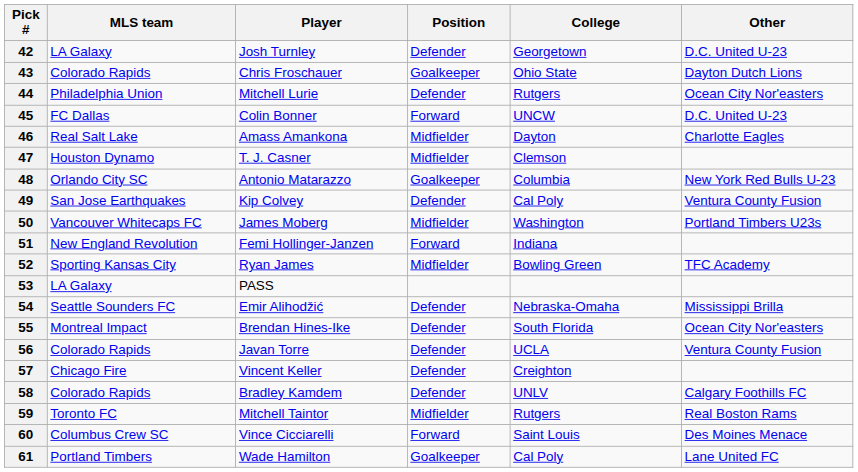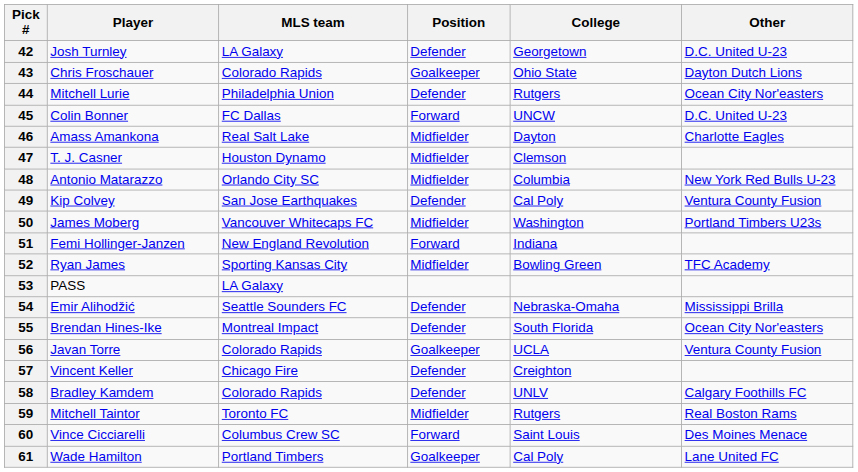 <table class="wikitable sortable" style="width:80%">
 <tr>
 <th width=5%>Pick #</th>
+<th width=20%>Player</th>
 <th width=22%>MLS team</th>
-<th width=20%>Player</th>
 <th width=12%>Position</th>
 <th width=20%>College</th>
 <th width=20%>Other</th>
 </tr>
 <tr>
 <th>42</th>
+<td> <a href='#'>Josh Turnley</a></td>
 <td><a href='#'>LA Galaxy</a></td>
-<td> <a href='#'>Josh Turnley</a></td>
 <td><a href='#'>Defender</a></td>
 <td><a href='#'>Georgetown</a></td>
 <td><a href='#'>D.C. United U-23</a></td>
 </tr>
 <tr>
 <th>43</th>
+<td> <a href='#'>Chris Froschauer</a></td>
 <td><a href='#'>Colorado Rapids</a></td>
-<td> <a href='#'>Chris Froschauer</a></td>
 <td><a href='#'>Goalkeeper</a></td>
 <td><a href='#'>Ohio State</a></td>
 <td><a href='#'>Dayton Dutch Lions</a></td>
 </tr>
 <tr>
 <th>44</th>
+<td> <a href='#'>Mitchell Lurie</a></td>
 <td><a href='#'>Philadelphia Union</a></td>
-<td> <a href='#'>Mitchell Lurie</a></td>
 <td><a href='#'>Defender</a></td>
 <td><a href='#'>Rutgers</a></td>
 <td><a href='#'>Ocean City Nor'easters</a></td>
 </tr>
 <tr>
 <th>45</th>
+<td> <a href='#'>Colin Bonner</a></td>
 <td><a href='#'>FC Dallas</a></td>
-<td> <a href='#'>Colin Bonner</a></td>
 <td><a href='#'>Forward</a></td>
 <td><a href='#'>UNCW</a></td>
 <td><a href='#'>D.C. United U-23</a></td>
 </tr>
 <tr>
 <th>46</th>
+<td> <a href='#'>Amass Amankona</a></td>
 <td><a href='#'>Real Salt Lake</a></td>
-<td> <a href='#'>Amass Amankona</a></td>
 <td><a href='#'>Midfielder</a></td>
 <td><a href='#'>Dayton</a></td>
 <td><a href='#'>Charlotte Eagles</a></td>
 </tr>
 <tr>
 <th>47</th>
+<td> <a href='#'>T. J. Casner</a></td>
 <td><a href='#'>Houston Dynamo</a></td>
-<td> <a href='#'>T. J. Casner</a></td>
 <td><a href='#'>Midfielder</a></td>
 <td><a href='#'>Clemson</a></td>
 <td></td>
 </tr>
 <tr>
 <th>48</th>
+<td> <a href='#'>Antonio Matarazzo</a></td>
 <td><a href='#'>Orlando City SC</a></td>
-<td> <a href='#'>Antonio Matarazzo</a></td>
-<td><a href='#'>Goalkeeper</a></td>
+<td><a href='#'>Midfielder</a></td>
 <td><a href='#'>Columbia</a></td>
 <td><a href='#'>New York Red Bulls U-23</a></td>
 </tr>
 <tr>
 <th>49</th>
+<td> <a href='#'>Kip Colvey</a></td>
 <td><a href='#'>San Jose Earthquakes</a></td>
-<td> <a href='#'>Kip Colvey</a></td>
 <td><a href='#'>Defender</a></td>
 <td><a href='#'>Cal Poly</a></td>
 <td><a href='#'>Ventura County Fusion</a></td>
 </tr>
 <tr>
 <th>50</th>
+<td> <a href='#'>James Moberg</a></td>
 <td><a href='#'>Vancouver Whitecaps FC</a></td>
-<td> <a href='#'>James Moberg</a></td>
 <td><a href='#'>Midfielder</a></td>
 <td><a href='#'>Washington</a></td>
 <td><a href='#'>Portland Timbers U23s</a></td>
 </tr>
 <tr>
 <th>51</th>
+<td> <a href='#'>Femi Hollinger-Janzen</a></td>
 <td><a href='#'>New England Revolution</a></td>
-<td> <a href='#'>Femi Hollinger-Janzen</a></td>
 <td><a href='#'>Forward</a></td>
 <td><a href='#'>Indiana</a></td>
 <td></td>
 </tr>
 <tr>
 <th>52</th>
+<td> <a href='#'>Ryan James</a></td>
 <td><a href='#'>Sporting Kansas City</a></td>
-<td> <a href='#'>Ryan James</a></td>
 <td><a href='#'>Midfielder</a></td>
 <td><a href='#'>Bowling Green</a></td>
 <td><a href='#'>TFC Academy</a></td>
 </tr>
 <tr>
 <th>53</th>
+<td>PASS</td>
 <td><a href='#'>LA Galaxy</a></td>
-<td>PASS</td>
 <td></td>
 <td></td>
 <td></td>
 </tr>
 <tr>
 <th>54</th>
+<td> <a href='#'>Emir Alihodžić</a></td>
 <td><a href='#'>Seattle Sounders FC</a></td>
-<td> <a href='#'>Emir Alihodžić</a></td>
 <td><a href='#'>Defender</a></td>
 <td><a href='#'>Nebraska-Omaha</a></td>
 <td><a href='#'>Mississippi Brilla</a></td>
 </tr>
 <tr>
 <th>55</th>
+<td> <a href='#'>Brendan Hines-Ike</a></td>
 <td><a href='#'>Montreal Impact</a></td>
-<td> <a href='#'>Brendan Hines-Ike</a></td>
 <td><a href='#'>Defender</a></td>
 <td><a href='#'>South Florida</a></td>
 <td><a href='#'>Ocean City Nor'easters</a></td>
 </tr>
 <tr>
 <th>56</th>
+<td> <a href='#'>Javan Torre</a></td>
 <td><a href='#'>Colorado Rapids</a></td>
-<td> <a href='#'>Javan Torre</a></td>
-<td><a href='#'>Defender</a></td>
+<td><a href='#'>Goalkeeper</a></td>
 <td><a href='#'>UCLA</a></td>
 <td><a href='#'>Ventura County Fusion</a></td>
 </tr>
 <tr>
 <th>57</th>
+<td> <a href='#'>Vincent Keller</a></td>
 <td><a href='#'>Chicago Fire</a></td>
-<td> <a href='#'>Vincent Keller</a></td>
 <td><a href='#'>Defender</a></td>
 <td><a href='#'>Creighton</a></td>
 <td></td>
 </tr>
 <tr>
 <th>58</th>
+<td> <a href='#'>Bradley Kamdem</a></td>
 <td><a href='#'>Colorado Rapids</a></td>
-<td> <a href='#'>Bradley Kamdem</a></td>
 <td><a href='#'>Defender</a></td>
 <td><a href='#'>UNLV</a></td>
 <td><a href='#'>Calgary Foothills FC</a></td>
 </tr>
 <tr>
 <th>59</th>
+<td> <a href='#'>Mitchell Taintor</a></td>
 <td><a href='#'>Toronto FC</a></td>
-<td> <a href='#'>Mitchell Taintor</a></td>
 <td><a href='#'>Midfielder</a></td>
 <td><a href='#'>Rutgers</a></td>
 <td><a href='#'>Real Boston Rams</a></td>
 </tr>
 <tr>
 <th>60</th>
+<td> <a href='#'>Vince Cicciarelli</a></td>
 <td><a href='#'>Columbus Crew SC</a></td>
-<td> <a href='#'>Vince Cicciarelli</a></td>
 <td><a href='#'>Forward</a></td>
 <td><a href='#'>Saint Louis</a></td>
 <td><a href='#'>Des Moines Menace</a></td>
 </tr>
 <tr>
 <th>61</th>
+<td> <a href='#'>Wade Hamilton</a></td>
 <td><a href='#'>Portland Timbers</a></td>
-<td> <a href='#'>Wade Hamilton</a></td>
 <td><a href='#'>Goalkeeper</a></td>
 <td><a href='#'>Cal Poly</a></td>
 <td><a href='#'>Lane United FC</a></td>
 </tr>
 </table>
